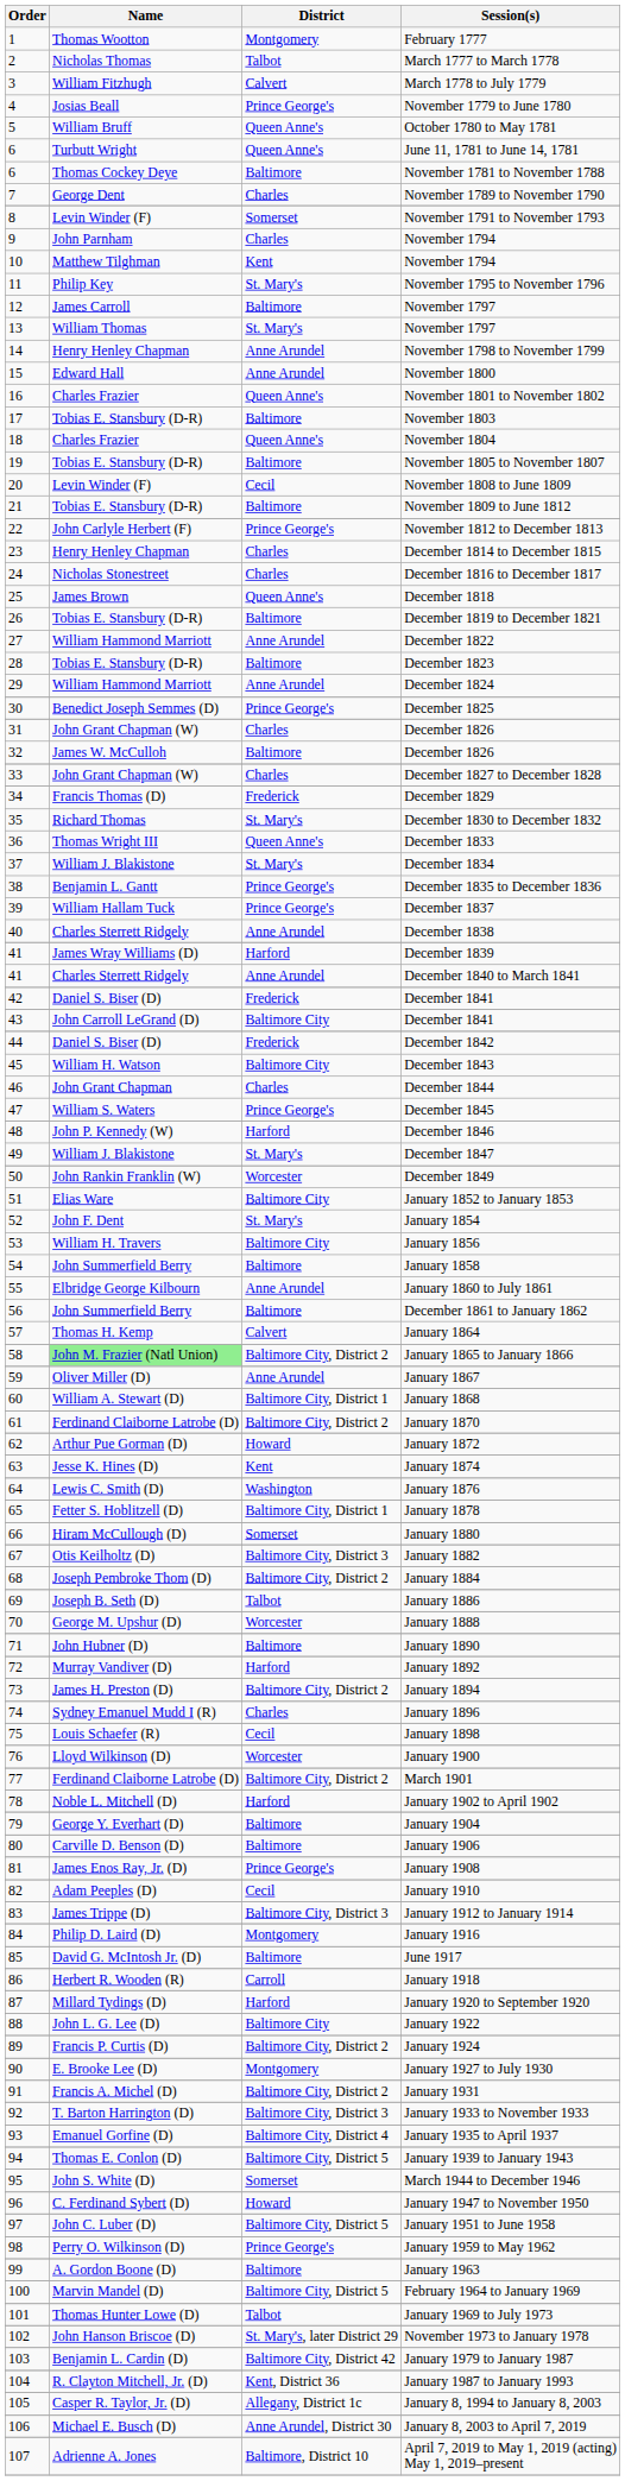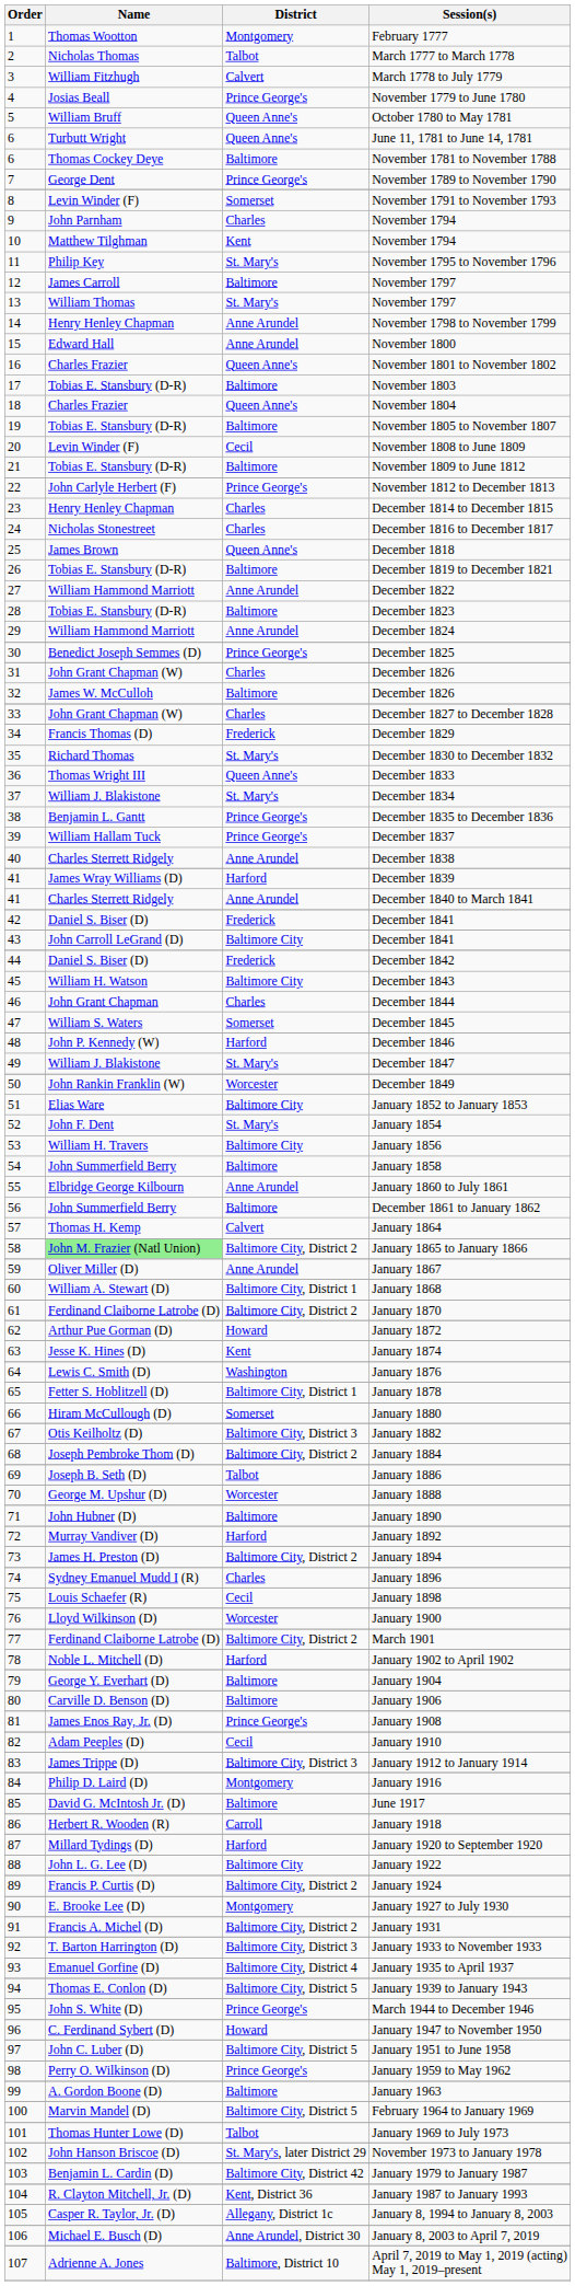 <table class="wikitable">
 <tr>
 <th>Order</th>
 <th>Name</th>
 <th>District</th>
 <th>Session(s)</th>
 </tr>
 <tr>
 <td>1</td>
 <td><a href='#'>Thomas Wootton</a></td>
 <td><a href='#'>Montgomery</a></td>
 <td>February 1777</td>
 </tr>
 <tr>
 <td>2</td>
 <td><a href='#'>Nicholas Thomas</a></td>
 <td><a href='#'>Talbot</a></td>
 <td>March 1777 to March 1778</td>
 </tr>
 <tr>
 <td>3</td>
 <td><a href='#'>William Fitzhugh</a></td>
 <td><a href='#'>Calvert</a></td>
 <td>March 1778 to July 1779</td>
 </tr>
 <tr>
 <td>4</td>
 <td><a href='#'>Josias Beall</a></td>
 <td><a href='#'>Prince George's</a></td>
 <td>November 1779 to June 1780</td>
 </tr>
 <tr>
 <td>5</td>
 <td><a href='#'>William Bruff</a></td>
 <td><a href='#'>Queen Anne's</a></td>
 <td>October 1780 to May 1781</td>
 </tr>
 <tr>
 <td>6</td>
 <td><a href='#'>Turbutt Wright</a></td>
 <td><a href='#'>Queen Anne's</a></td>
 <td>June 11, 1781 to June 14, 1781</td>
 </tr>
 <tr>
 <td>6</td>
 <td><a href='#'>Thomas Cockey Deye</a></td>
 <td><a href='#'>Baltimore</a></td>
 <td>November 1781 to November 1788</td>
 </tr>
 <tr>
 <td>7</td>
 <td><a href='#'>George Dent</a></td>
-<td><a href='#'>Charles</a></td>
+<td><a href='#'>Prince George's</a></td>
 <td>November 1789 to November 1790</td>
 </tr>
 <tr>
 </tr>
 <tr>
 <td>8</td>
 <td><a href='#'>Levin Winder</a> (F)</td>
 <td><a href='#'>Somerset</a></td>
 <td>November 1791 to November 1793</td>
 </tr>
 <tr>
 <td>9</td>
 <td><a href='#'>John Parnham</a></td>
 <td><a href='#'>Charles</a></td>
 <td>November 1794</td>
 </tr>
 <tr>
 <td>10</td>
 <td><a href='#'>Matthew Tilghman</a></td>
 <td><a href='#'>Kent</a></td>
 <td>November 1794</td>
 </tr>
 <tr>
 <td>11</td>
 <td><a href='#'>Philip Key</a></td>
 <td><a href='#'>St. Mary's</a></td>
 <td>November 1795 to November 1796</td>
 </tr>
 <tr>
 <td>12</td>
 <td><a href='#'>James Carroll</a></td>
 <td><a href='#'>Baltimore</a></td>
 <td>November 1797</td>
 </tr>
 <tr>
 <td>13</td>
 <td><a href='#'>William Thomas</a></td>
 <td><a href='#'>St. Mary's</a></td>
 <td>November 1797</td>
 </tr>
 <tr>
 <td>14</td>
 <td><a href='#'>Henry Henley Chapman</a></td>
 <td><a href='#'>Anne Arundel</a></td>
 <td>November 1798 to November 1799</td>
 </tr>
 <tr>
 <td>15</td>
 <td><a href='#'>Edward Hall</a></td>
 <td><a href='#'>Anne Arundel</a></td>
 <td>November 1800</td>
 </tr>
 <tr>
 <td>16</td>
 <td><a href='#'>Charles Frazier</a></td>
 <td><a href='#'>Queen Anne's</a></td>
 <td>November 1801 to November 1802</td>
 </tr>
 <tr>
 <td>17</td>
 <td><a href='#'>Tobias E. Stansbury</a> (D-R)</td>
 <td><a href='#'>Baltimore</a></td>
 <td>November 1803</td>
 </tr>
 <tr>
 <td>18</td>
 <td><a href='#'>Charles Frazier</a></td>
 <td><a href='#'>Queen Anne's</a></td>
 <td>November 1804</td>
 </tr>
 <tr>
 <td>19</td>
 <td><a href='#'>Tobias E. Stansbury</a> (D-R)</td>
 <td><a href='#'>Baltimore</a></td>
 <td>November 1805 to November 1807</td>
 </tr>
 <tr>
 <td>20</td>
 <td><a href='#'>Levin Winder</a> (F)</td>
 <td><a href='#'>Cecil</a></td>
 <td>November 1808 to June 1809</td>
 </tr>
 <tr>
 <td>21</td>
 <td><a href='#'>Tobias E. Stansbury</a> (D-R)</td>
 <td><a href='#'>Baltimore</a></td>
 <td>November 1809 to June 1812</td>
 </tr>
 <tr>
 </tr>
 <tr>
 <td>22</td>
 <td><a href='#'>John Carlyle Herbert</a> (F)</td>
 <td><a href='#'>Prince George's</a></td>
 <td>November 1812 to December 1813</td>
 </tr>
 <tr>
 <td>23</td>
 <td><a href='#'>Henry Henley Chapman</a></td>
 <td><a href='#'>Charles</a></td>
 <td>December 1814 to December 1815</td>
 </tr>
 <tr>
 <td>24</td>
 <td><a href='#'>Nicholas Stonestreet</a></td>
 <td><a href='#'>Charles</a></td>
 <td>December 1816 to December 1817</td>
 </tr>
 <tr>
 <td>25</td>
 <td><a href='#'>James Brown</a></td>
 <td><a href='#'>Queen Anne's</a></td>
 <td>December 1818</td>
 </tr>
 <tr>
 <td>26</td>
 <td><a href='#'>Tobias E. Stansbury</a> (D-R)</td>
 <td><a href='#'>Baltimore</a></td>
 <td>December 1819 to December 1821</td>
 </tr>
 <tr>
 <td>27</td>
 <td><a href='#'>William Hammond Marriott</a></td>
 <td><a href='#'>Anne Arundel</a></td>
 <td>December 1822</td>
 </tr>
 <tr>
 <td>28</td>
 <td><a href='#'>Tobias E. Stansbury</a> (D-R)</td>
 <td><a href='#'>Baltimore</a></td>
 <td>December 1823</td>
 </tr>
 <tr>
 <td>29</td>
 <td><a href='#'>William Hammond Marriott</a></td>
 <td><a href='#'>Anne Arundel</a></td>
 <td>December 1824</td>
 </tr>
 <tr>
 </tr>
 <tr>
 <td>30</td>
 <td><a href='#'>Benedict Joseph Semmes</a> (D)</td>
 <td><a href='#'>Prince George's</a></td>
 <td>December 1825</td>
 </tr>
 <tr>
 </tr>
 <tr>
 <td>31</td>
 <td><a href='#'>John Grant Chapman</a> (W)</td>
 <td><a href='#'>Charles</a></td>
 <td>December 1826</td>
 </tr>
 <tr>
 <td>32</td>
 <td><a href='#'>James W. McCulloh</a></td>
 <td><a href='#'>Baltimore</a></td>
 <td>December 1826</td>
 </tr>
 <tr>
 </tr>
 <tr>
 <td>33</td>
 <td><a href='#'>John Grant Chapman</a> (W)</td>
 <td><a href='#'>Charles</a></td>
 <td>December 1827 to December 1828</td>
 </tr>
 <tr>
 </tr>
 <tr>
 <td>34</td>
 <td><a href='#'>Francis Thomas</a> (D)</td>
 <td><a href='#'>Frederick</a></td>
 <td>December 1829</td>
 </tr>
 <tr>
 <td>35</td>
 <td><a href='#'>Richard Thomas</a></td>
 <td><a href='#'>St. Mary's</a></td>
 <td>December 1830 to December 1832</td>
 </tr>
 <tr>
 <td>36</td>
 <td><a href='#'>Thomas Wright III</a></td>
 <td><a href='#'>Queen Anne's</a></td>
 <td>December 1833</td>
 </tr>
 <tr>
 <td>37</td>
 <td><a href='#'>William J. Blakistone</a></td>
 <td><a href='#'>St. Mary's</a></td>
 <td>December 1834</td>
 </tr>
 <tr>
 <td>38</td>
 <td><a href='#'>Benjamin L. Gantt</a></td>
 <td><a href='#'>Prince George's</a></td>
 <td>December 1835 to December 1836</td>
 </tr>
 <tr>
 <td>39</td>
 <td><a href='#'>William Hallam Tuck</a></td>
 <td><a href='#'>Prince George's</a></td>
 <td>December 1837</td>
 </tr>
 <tr>
 <td>40</td>
 <td><a href='#'>Charles Sterrett Ridgely</a></td>
 <td><a href='#'>Anne Arundel</a></td>
 <td>December 1838</td>
 </tr>
 <tr>
 </tr>
 <tr>
 <td>41</td>
 <td><a href='#'>James Wray Williams</a> (D)</td>
 <td><a href='#'>Harford</a></td>
 <td>December 1839</td>
 </tr>
 <tr>
 <td>41</td>
 <td><a href='#'>Charles Sterrett Ridgely</a></td>
 <td><a href='#'>Anne Arundel</a></td>
 <td>December 1840 to March 1841</td>
 </tr>
 <tr>
 </tr>
 <tr>
 <td>42</td>
 <td><a href='#'>Daniel S. Biser</a> (D)</td>
 <td><a href='#'>Frederick</a></td>
 <td>December 1841</td>
 </tr>
 <tr>
 </tr>
 <tr>
 <td>43</td>
 <td><a href='#'>John Carroll LeGrand</a> (D)</td>
 <td><a href='#'>Baltimore City</a></td>
 <td>December 1841</td>
 </tr>
 <tr>
 </tr>
 <tr>
 <td>44</td>
 <td><a href='#'>Daniel S. Biser</a> (D)</td>
 <td><a href='#'>Frederick</a></td>
 <td>December 1842</td>
 </tr>
 <tr>
 <td>45</td>
 <td><a href='#'>William H. Watson</a></td>
 <td><a href='#'>Baltimore City</a></td>
 <td>December 1843</td>
 </tr>
 <tr>
 <td>46</td>
 <td><a href='#'>John Grant Chapman</a></td>
 <td><a href='#'>Charles</a></td>
 <td>December 1844</td>
 </tr>
 <tr>
 <td>47</td>
 <td><a href='#'>William S. Waters</a></td>
-<td><a href='#'>Prince George's</a></td>
+<td><a href='#'>Somerset</a></td>
 <td>December 1845</td>
 </tr>
 <tr>
 </tr>
 <tr>
 <td>48</td>
 <td><a href='#'>John P. Kennedy</a> (W)</td>
 <td><a href='#'>Harford</a></td>
 <td>December 1846</td>
 </tr>
 <tr>
 <td>49</td>
 <td><a href='#'>William J. Blakistone</a></td>
 <td><a href='#'>St. Mary's</a></td>
 <td>December 1847</td>
 </tr>
 <tr>
 </tr>
 <tr>
 <td>50</td>
 <td><a href='#'>John Rankin Franklin</a> (W)</td>
 <td><a href='#'>Worcester</a></td>
 <td>December 1849</td>
 </tr>
 <tr>
 <td>51</td>
 <td><a href='#'>Elias Ware</a></td>
 <td><a href='#'>Baltimore City</a></td>
 <td>January 1852 to January 1853</td>
 </tr>
 <tr>
 <td>52</td>
 <td><a href='#'>John F. Dent</a></td>
 <td><a href='#'>St. Mary's</a></td>
 <td>January 1854</td>
 </tr>
 <tr>
 <td>53</td>
 <td><a href='#'>William H. Travers</a></td>
 <td><a href='#'>Baltimore City</a></td>
 <td>January 1856</td>
 </tr>
 <tr>
 <td>54</td>
 <td><a href='#'>John Summerfield Berry</a></td>
 <td><a href='#'>Baltimore</a></td>
 <td>January 1858</td>
 </tr>
 <tr>
 <td>55</td>
 <td><a href='#'>Elbridge George Kilbourn</a></td>
 <td><a href='#'>Anne Arundel</a></td>
 <td>January 1860 to July 1861</td>
 </tr>
 <tr>
 <td>56</td>
 <td><a href='#'>John Summerfield Berry</a></td>
 <td><a href='#'>Baltimore</a></td>
 <td>December 1861 to January 1862</td>
 </tr>
 <tr>
 <td>57</td>
 <td><a href='#'>Thomas H. Kemp</a></td>
 <td><a href='#'>Calvert</a></td>
 <td>January 1864</td>
 </tr>
 <tr>
 </tr>
 <tr>
 <td>58</td>
 <td style="background: lightgreen;"><a href='#'>John M. Frazier</a> (Natl Union)</td>
 <td><a href='#'>Baltimore City</a>, District 2</td>
 <td>January 1865 to January 1866</td>
 </tr>
 <tr>
 </tr>
 <tr>
 <td>59</td>
 <td><a href='#'>Oliver Miller</a> (D)</td>
 <td><a href='#'>Anne Arundel</a></td>
 <td>January 1867</td>
 </tr>
 <tr>
 </tr>
 <tr>
 <td>60</td>
 <td><a href='#'>William A. Stewart</a> (D)</td>
 <td><a href='#'>Baltimore City</a>, District 1</td>
 <td>January 1868</td>
 </tr>
 <tr>
 </tr>
 <tr>
 <td>61</td>
 <td><a href='#'>Ferdinand Claiborne Latrobe</a> (D)</td>
 <td><a href='#'>Baltimore City</a>, District 2</td>
 <td>January 1870</td>
 </tr>
 <tr>
 </tr>
 <tr>
 <td>62</td>
 <td><a href='#'>Arthur Pue Gorman</a> (D)</td>
 <td><a href='#'>Howard</a></td>
 <td>January 1872</td>
 </tr>
 <tr>
 </tr>
 <tr>
 <td>63</td>
 <td><a href='#'>Jesse K. Hines</a> (D)</td>
 <td><a href='#'>Kent</a></td>
 <td>January 1874</td>
 </tr>
 <tr>
 </tr>
 <tr>
 <td>64</td>
 <td><a href='#'>Lewis C. Smith</a> (D)</td>
 <td><a href='#'>Washington</a></td>
 <td>January 1876</td>
 </tr>
 <tr>
 </tr>
 <tr>
 <td>65</td>
 <td><a href='#'>Fetter S. Hoblitzell</a> (D)</td>
 <td><a href='#'>Baltimore City</a>, District 1</td>
 <td>January 1878</td>
 </tr>
 <tr>
 </tr>
 <tr>
 <td>66</td>
 <td><a href='#'>Hiram McCullough</a> (D)</td>
 <td><a href='#'>Somerset</a></td>
 <td>January 1880</td>
 </tr>
 <tr>
 </tr>
 <tr>
 <td>67</td>
 <td><a href='#'>Otis Keilholtz</a> (D)</td>
 <td><a href='#'>Baltimore City</a>, District 3</td>
 <td>January 1882</td>
 </tr>
 <tr>
 </tr>
 <tr>
 <td>68</td>
 <td><a href='#'>Joseph Pembroke Thom</a> (D)</td>
 <td><a href='#'>Baltimore City</a>, District 2</td>
 <td>January 1884</td>
 </tr>
 <tr>
 </tr>
 <tr>
 <td>69</td>
 <td><a href='#'>Joseph B. Seth</a> (D)</td>
 <td><a href='#'>Talbot</a></td>
 <td>January 1886</td>
 </tr>
 <tr>
 </tr>
 <tr>
 <td>70</td>
 <td><a href='#'>George M. Upshur</a> (D)</td>
 <td><a href='#'>Worcester</a></td>
 <td>January 1888</td>
 </tr>
 <tr>
 </tr>
 <tr>
 <td>71</td>
 <td><a href='#'>John Hubner</a> (D)</td>
 <td><a href='#'>Baltimore</a></td>
 <td>January 1890</td>
 </tr>
 <tr>
 </tr>
 <tr>
 <td>72</td>
 <td><a href='#'>Murray Vandiver</a> (D)</td>
 <td><a href='#'>Harford</a></td>
 <td>January 1892</td>
 </tr>
 <tr>
 </tr>
 <tr>
 <td>73</td>
 <td><a href='#'>James H. Preston</a> (D)</td>
 <td><a href='#'>Baltimore City</a>, District 2</td>
 <td>January 1894</td>
 </tr>
 <tr>
 </tr>
 <tr>
 <td>74</td>
 <td><a href='#'>Sydney Emanuel Mudd I</a> (R)</td>
 <td><a href='#'>Charles</a></td>
 <td>January 1896</td>
 </tr>
 <tr>
 </tr>
 <tr>
 <td>75</td>
 <td><a href='#'>Louis Schaefer</a> (R)</td>
 <td><a href='#'>Cecil</a></td>
 <td>January 1898</td>
 </tr>
 <tr>
 </tr>
 <tr>
 <td>76</td>
 <td><a href='#'>Lloyd Wilkinson</a> (D)</td>
 <td><a href='#'>Worcester</a></td>
 <td>January 1900</td>
 </tr>
 <tr>
 </tr>
 <tr>
 <td>77</td>
 <td><a href='#'>Ferdinand Claiborne Latrobe</a> (D)</td>
 <td><a href='#'>Baltimore City</a>, District 2</td>
 <td>March 1901</td>
 </tr>
 <tr>
 </tr>
 <tr>
 <td>78</td>
 <td><a href='#'>Noble L. Mitchell</a> (D)</td>
 <td><a href='#'>Harford</a></td>
 <td>January 1902 to April 1902</td>
 </tr>
 <tr>
 </tr>
 <tr>
 <td>79</td>
 <td><a href='#'>George Y. Everhart</a> (D)</td>
 <td><a href='#'>Baltimore</a></td>
 <td>January 1904</td>
 </tr>
 <tr>
 </tr>
 <tr>
 <td>80</td>
 <td><a href='#'>Carville D. Benson</a> (D)</td>
 <td><a href='#'>Baltimore</a></td>
 <td>January 1906</td>
 </tr>
 <tr>
 </tr>
 <tr>
 <td>81</td>
 <td><a href='#'>James Enos Ray, Jr.</a> (D)</td>
 <td><a href='#'>Prince George's</a></td>
 <td>January 1908</td>
 </tr>
 <tr>
 </tr>
 <tr>
 <td>82</td>
 <td><a href='#'>Adam Peeples</a> (D)</td>
 <td><a href='#'>Cecil</a></td>
 <td>January 1910</td>
 </tr>
 <tr>
 </tr>
 <tr>
 <td>83</td>
 <td><a href='#'>James Trippe</a> (D)</td>
 <td><a href='#'>Baltimore City</a>, District 3</td>
 <td>January 1912 to January 1914</td>
 </tr>
 <tr>
 </tr>
 <tr>
 <td>84</td>
 <td><a href='#'>Philip D. Laird</a> (D)</td>
 <td><a href='#'>Montgomery</a></td>
 <td>January 1916</td>
 </tr>
 <tr>
 </tr>
 <tr>
 <td>85</td>
 <td><a href='#'>David G. McIntosh Jr.</a> (D)</td>
 <td><a href='#'>Baltimore</a></td>
 <td>June 1917</td>
 </tr>
 <tr>
 </tr>
 <tr>
 <td>86</td>
 <td><a href='#'>Herbert R. Wooden</a> (R)</td>
 <td><a href='#'>Carroll</a></td>
 <td>January 1918</td>
 </tr>
 <tr>
 </tr>
 <tr>
 <td>87</td>
 <td><a href='#'>Millard Tydings</a> (D)</td>
 <td><a href='#'>Harford</a></td>
 <td>January 1920 to September 1920</td>
 </tr>
 <tr>
 </tr>
 <tr>
 <td>88</td>
 <td><a href='#'>John L. G. Lee</a> (D)</td>
 <td><a href='#'>Baltimore City</a></td>
 <td>January 1922</td>
 </tr>
 <tr>
 </tr>
 <tr>
 <td>89</td>
 <td><a href='#'>Francis P. Curtis</a> (D)</td>
 <td><a href='#'>Baltimore City</a>, District 2</td>
 <td>January 1924</td>
 </tr>
 <tr>
 </tr>
 <tr>
 <td>90</td>
 <td><a href='#'>E. Brooke Lee</a> (D)</td>
 <td><a href='#'>Montgomery</a></td>
 <td>January 1927 to July 1930</td>
 </tr>
 <tr>
 </tr>
 <tr>
 <td>91</td>
 <td><a href='#'>Francis A. Michel</a> (D)</td>
 <td><a href='#'>Baltimore City</a>, District 2</td>
 <td>January 1931</td>
 </tr>
 <tr>
 </tr>
 <tr>
 <td>92</td>
 <td><a href='#'>T. Barton Harrington</a> (D)</td>
 <td><a href='#'>Baltimore City</a>, District 3</td>
 <td>January 1933 to November 1933</td>
 </tr>
 <tr>
 </tr>
 <tr>
 <td>93</td>
 <td><a href='#'>Emanuel Gorfine</a> (D)</td>
 <td><a href='#'>Baltimore City</a>, District 4</td>
 <td>January 1935 to April 1937</td>
 </tr>
 <tr>
 </tr>
 <tr>
 <td>94</td>
 <td><a href='#'>Thomas E. Conlon</a> (D)</td>
 <td><a href='#'>Baltimore City</a>, District 5</td>
 <td>January 1939 to January 1943</td>
 </tr>
 <tr>
 </tr>
 <tr>
 <td>95</td>
 <td><a href='#'>John S. White</a> (D)</td>
-<td><a href='#'>Somerset</a></td>
+<td><a href='#'>Prince George's</a></td>
 <td>March 1944 to December 1946</td>
 </tr>
 <tr>
 </tr>
 <tr>
 <td>96</td>
 <td><a href='#'>C. Ferdinand Sybert</a> (D)</td>
 <td><a href='#'>Howard</a></td>
 <td>January 1947 to November 1950</td>
 </tr>
 <tr>
 </tr>
 <tr>
 <td>97</td>
 <td><a href='#'>John C. Luber</a> (D)</td>
 <td><a href='#'>Baltimore City</a>, District 5</td>
 <td>January 1951 to June 1958</td>
 </tr>
 <tr>
 </tr>
 <tr>
 <td>98</td>
 <td><a href='#'>Perry O. Wilkinson</a> (D)</td>
 <td><a href='#'>Prince George's</a></td>
 <td>January 1959 to May 1962</td>
 </tr>
 <tr>
 </tr>
 <tr>
 <td>99</td>
 <td><a href='#'>A. Gordon Boone</a> (D)</td>
 <td><a href='#'>Baltimore</a></td>
 <td>January 1963</td>
 </tr>
 <tr>
 </tr>
 <tr>
 <td>100</td>
 <td><a href='#'>Marvin Mandel</a> (D)</td>
 <td><a href='#'>Baltimore City</a>, District 5</td>
 <td>February 1964 to January 1969</td>
 </tr>
 <tr>
 </tr>
 <tr>
 <td>101</td>
 <td><a href='#'>Thomas Hunter Lowe</a> (D)</td>
 <td><a href='#'>Talbot</a></td>
 <td>January 1969 to July 1973</td>
 </tr>
 <tr>
 </tr>
 <tr>
 <td>102</td>
 <td><a href='#'>John Hanson Briscoe</a> (D)</td>
 <td><a href='#'>St. Mary's</a>, later District 29</td>
 <td>November 1973 to January 1978</td>
 </tr>
 <tr>
 </tr>
 <tr>
 <td>103</td>
 <td><a href='#'>Benjamin L. Cardin</a> (D)</td>
 <td><a href='#'>Baltimore City</a>, District 42</td>
 <td>January 1979 to January 1987</td>
 </tr>
 <tr>
 </tr>
 <tr>
 <td>104</td>
 <td><a href='#'>R. Clayton Mitchell, Jr.</a> (D)</td>
 <td><a href='#'>Kent</a>, District 36</td>
 <td>January 1987 to January 1993</td>
 </tr>
 <tr>
 </tr>
 <tr>
 <td>105</td>
 <td><a href='#'>Casper R. Taylor, Jr.</a> (D)</td>
 <td><a href='#'>Allegany</a>, District 1c</td>
 <td>January 8, 1994 to January 8, 2003</td>
 </tr>
 <tr>
 </tr>
 <tr>
 <td>106</td>
 <td><a href='#'>Michael E. Busch</a> (D)</td>
 <td><a href='#'>Anne Arundel</a>, District 30</td>
 <td>January 8, 2003 to April 7, 2019</td>
 </tr>
 <tr>
 </tr>
 <tr>
 <td>107</td>
 <td><a href='#'>Adrienne A. Jones</a></td>
 <td><a href='#'>Baltimore</a>, District 10</td>
 <td>April 7, 2019 to May 1, 2019 (acting)<br>May 1, 2019–present</td>
 </tr>
 <tr>
 </tr>
 </table>
